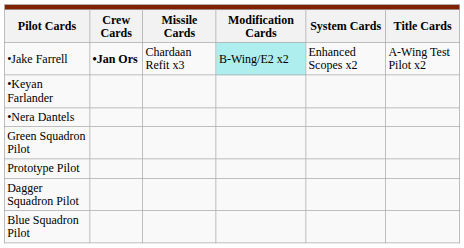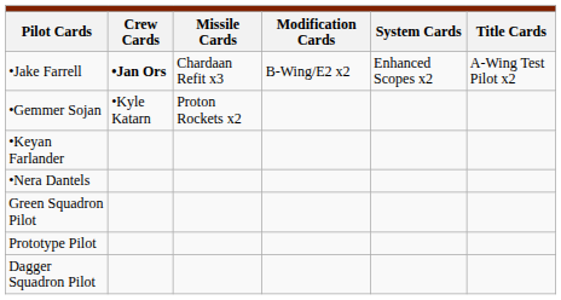 <table class="wikitable sortable">
 <tr style="background:#802200;">
 <td colspan="6"></td>
 </tr>
 <tr style="background:#f0f0f0;">
 <th>Pilot Cards</th>
 <th>Crew Cards</th>
 <th>Missile Cards</th>
 <th>Modification Cards</th>
 <th>System Cards</th>
 <th>Title Cards</th>
 </tr>
 <tr>
 <td>•Jake Farrell</td>
 <td><strong>•Jan Ors</strong></td>
 <td>Chardaan Refit x3</td>
-<td style="background: paleturquoise;">B-Wing/E2 x2</td>
+<td>B-Wing/E2 x2</td>
 <td>Enhanced Scopes x2</td>
 <td>A-Wing Test Pilot x2</td>
+</tr>
+<tr>
+<td>•Gemmer Sojan</td>
+<td>•Kyle Katarn</td>
+<td>Proton Rockets x2</td>
+<td></td>
+<td></td>
+<td></td>
 </tr>
 <tr>
 <td>•Keyan Farlander</td>
 <td></td>
 <td></td>
 <td></td>
 <td></td>
 <td></td>
 </tr>
 <tr>
 <td>•Nera Dantels</td>
 <td></td>
 <td></td>
 <td></td>
 <td></td>
 <td></td>
 </tr>
 <tr>
 <td>Green Squadron Pilot</td>
 <td></td>
 <td></td>
 <td></td>
 <td></td>
 <td></td>
 </tr>
 <tr>
 <td>Prototype Pilot</td>
 <td></td>
 <td></td>
 <td></td>
 <td></td>
 <td></td>
 </tr>
 <tr>
 <td>Dagger Squadron Pilot</td>
 <td></td>
 <td></td>
 <td></td>
 <td></td>
 <td></td>
 </tr>
-<tr>
-<td>Blue Squadron Pilot</td>
-<td></td>
-<td></td>
-<td></td>
-<td></td>
-<td></td>
-</tr>
 </table>
